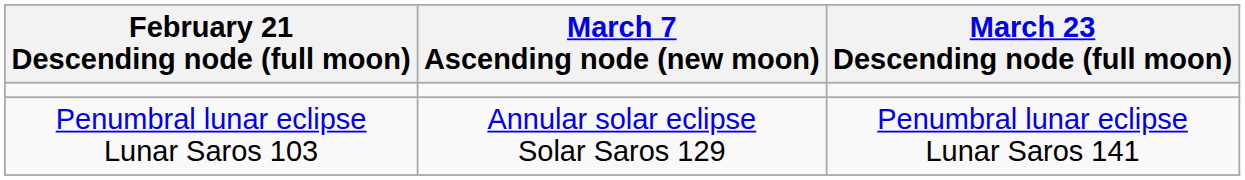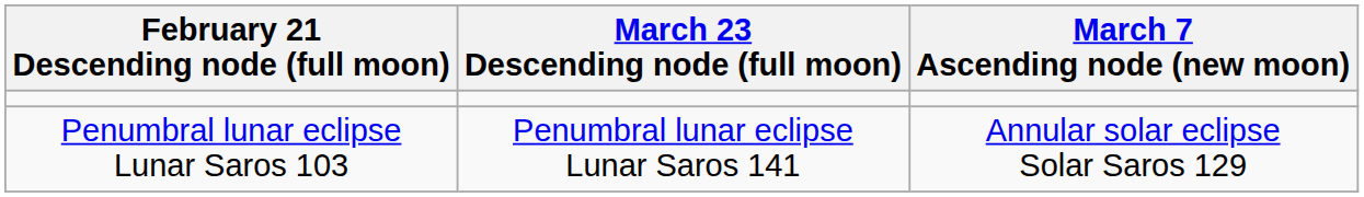 <table class="wikitable">
 <tr>
 <th>February 21<br>Descending node (full moon)</th>
+<th><a href='#'>March 23</a><br>Descending node (full moon)</th>
 <th><a href='#'>March 7</a><br>Ascending node (new moon)</th>
-<th><a href='#'>March 23</a><br>Descending node (full moon)</th>
 </tr>
 <tr>
 <td></td>
 <td></td>
 <td></td>
 </tr>
 <tr align=center>
 <td><a href='#'>Penumbral lunar eclipse</a><br>Lunar Saros 103</td>
+<td><a href='#'>Penumbral lunar eclipse</a><br>Lunar Saros 141</td>
 <td><a href='#'>Annular solar eclipse</a><br>Solar Saros 129</td>
-<td><a href='#'>Penumbral lunar eclipse</a><br>Lunar Saros 141</td>
 </tr>
 </table>
